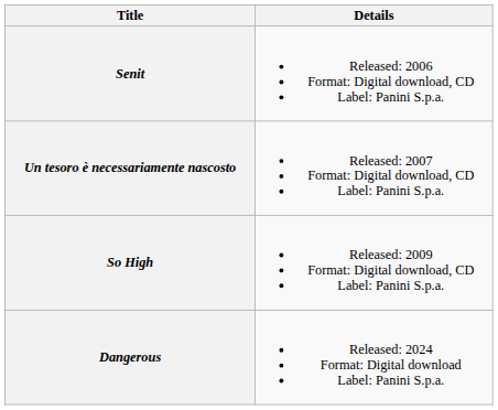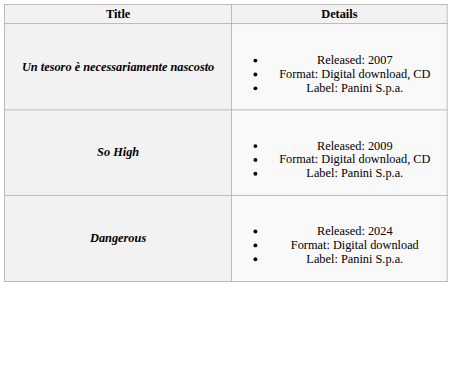 <table class="wikitable plainrowheaders" style="text-align:center;">
 <tr>
 <th scope="col" style="width:18em;">Title</th>
 <th scope="col" style="width:17em;">Details</th>
-</tr>
-<tr>
-<th scope="row"><em>Senit</em></th>
-<td><br><ul><li>Released: 2006</li><li>Format: Digital download, CD</li><li>Label: Panini S.p.a.</li></ul></td>
 </tr>
 <tr>
 <th scope="row"><em>Un tesoro è necessariamente nascosto</em></th>
 <td><br><ul><li>Released: 2007</li><li>Format: Digital download, CD</li><li>Label: Panini S.p.a.</li></ul></td>
 </tr>
 <tr>
 <th scope="row"><em>So High</em></th>
 <td><br><ul><li>Released: 2009</li><li>Format: Digital download, CD</li><li>Label: Panini S.p.a.</li></ul></td>
 </tr>
 <tr>
 <th scope="row"><em>Dangerous</em></th>
 <td><br><ul><li>Released: 2024</li><li>Format: Digital download</li><li>Label: Panini S.p.a.</li></ul></td>
 </tr>
 </table>
